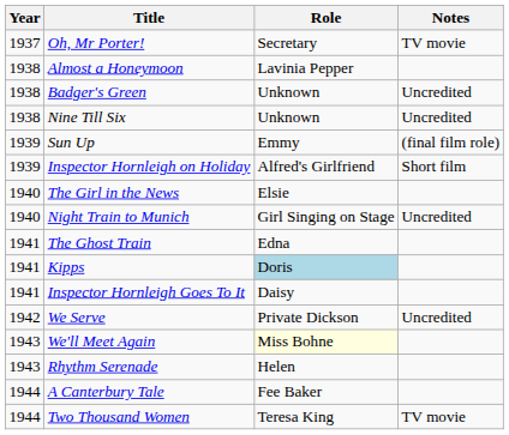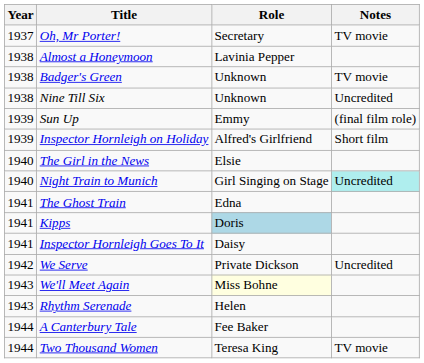 <table class="wikitable">
 <tr>
 <th>Year</th>
 <th>Title</th>
 <th>Role</th>
 <th>Notes</th>
 </tr>
 <tr>
 <td>1937</td>
 <td><em><a href='#'>Oh, Mr Porter!</a></em></td>
 <td>Secretary</td>
 <td>TV movie</td>
 </tr>
 <tr>
 <td>1938</td>
 <td><em><a href='#'>Almost a Honeymoon</a></em></td>
 <td>Lavinia Pepper</td>
 <td></td>
 </tr>
 <tr>
 <td>1938</td>
 <td><em><a href='#'>Badger's Green</a></em></td>
 <td>Unknown</td>
-<td>Uncredited</td>
+<td>TV movie</td>
 </tr>
 <tr>
 <td>1938</td>
 <td><em>Nine Till Six</em></td>
 <td>Unknown</td>
 <td>Uncredited</td>
 </tr>
 <tr>
 <td>1939</td>
 <td><em>Sun Up</em></td>
 <td>Emmy</td>
 <td>(final film role)</td>
 </tr>
 <tr>
 <td>1939</td>
 <td><em><a href='#'>Inspector Hornleigh on Holiday</a></em></td>
 <td>Alfred's Girlfriend</td>
 <td>Short film</td>
 </tr>
 <tr>
 <td>1940</td>
 <td><em><a href='#'>The Girl in the News</a></em></td>
 <td>Elsie</td>
 <td></td>
 </tr>
 <tr>
 <td>1940</td>
 <td><em><a href='#'>Night Train to Munich</a></em></td>
 <td>Girl Singing on Stage</td>
-<td>Uncredited</td>
+<td style="background: paleturquoise;">Uncredited</td>
 </tr>
 <tr>
 <td>1941</td>
 <td><em><a href='#'>The Ghost Train</a></em></td>
 <td>Edna</td>
 <td></td>
 </tr>
 <tr>
 <td>1941</td>
 <td><em><a href='#'>Kipps</a></em></td>
 <td style="background: lightblue;">Doris</td>
 <td></td>
 </tr>
 <tr>
 <td>1941</td>
 <td><em><a href='#'>Inspector Hornleigh Goes To It</a></em></td>
 <td>Daisy</td>
 <td></td>
 </tr>
 <tr>
 <td>1942</td>
 <td><em><a href='#'>We Serve</a></em></td>
 <td>Private Dickson</td>
 <td>Uncredited</td>
 </tr>
 <tr>
 <td>1943</td>
 <td><em><a href='#'>We'll Meet Again</a></em></td>
 <td style="background: lightyellow;">Miss Bohne</td>
 <td></td>
 </tr>
 <tr>
 <td>1943</td>
 <td><em><a href='#'>Rhythm Serenade</a></em></td>
 <td>Helen</td>
 <td></td>
 </tr>
 <tr>
 <td>1944</td>
 <td><em><a href='#'>A Canterbury Tale</a></em></td>
 <td>Fee Baker</td>
 <td></td>
 </tr>
 <tr>
 <td>1944</td>
 <td><em><a href='#'>Two Thousand Women</a></em></td>
 <td>Teresa King</td>
 <td>TV movie</td>
 </tr>
 </table>
